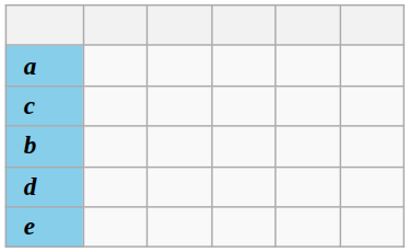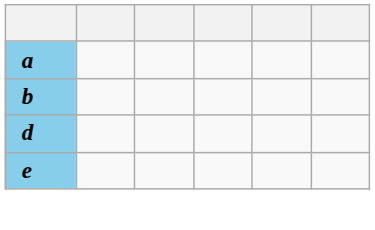 <table class="wikitable" border="1" width="20%" style="margin:1em auto;">
 <tr>
 <th>   </th>
 <th>   </th>
 <th>   </th>
 <th>   </th>
 <th>   </th>
 <th>   </th>
 </tr>
 <tr>
 <td style="background:#87CEEB"> <strong> <em>a</em> </strong></td>
-<td></td>
-<td></td>
-<td></td>
-<td></td>
-<td></td>
-</tr>
-<tr>
-<td style="background:#87CEEB"> <strong> <em>c</em> </strong></td>
 <td></td>
 <td></td>
 <td></td>
 <td></td>
 <td></td>
 </tr>
 <tr>
 <td style="background:#87CEEB"> <strong> <em>b</em> </strong></td>
 <td></td>
 <td></td>
 <td></td>
 <td></td>
 <td></td>
 </tr>
 <tr>
 <td style="background:#87CEEB"> <strong> <em>d</em> </strong></td>
 <td></td>
 <td></td>
 <td></td>
 <td></td>
 <td></td>
 </tr>
 <tr>
 <td style="background:#87CEEB"> <strong> <em>e</em> </strong></td>
 <td></td>
 <td></td>
 <td></td>
 <td></td>
 <td></td>
 </tr>
 </table>
